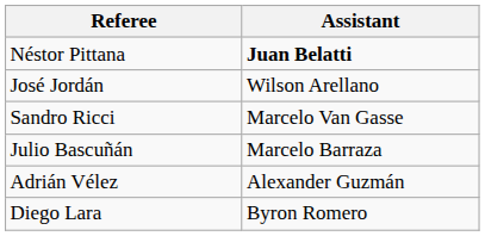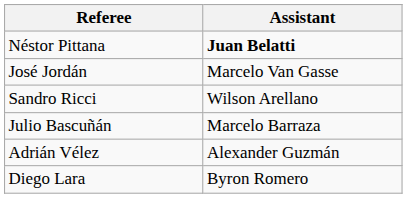 <table class="wikitable">
 <tr>
 <th style="width:180px;">Referee</th>
 <th style="width:180px;">Assistant</th>
 </tr>
 <tr>
 <td> Néstor Pittana</td>
 <td><strong> Juan Belatti</strong></td>
 </tr>
 <tr>
 <td> José Jordán</td>
-<td> Wilson Arellano</td>
+<td> Marcelo Van Gasse</td>
 </tr>
 <tr>
 <td> Sandro Ricci</td>
-<td> Marcelo Van Gasse</td>
+<td> Wilson Arellano</td>
 </tr>
 <tr>
 <td> Julio Bascuñán</td>
 <td> Marcelo Barraza</td>
 </tr>
 <tr>
 <td> Adrián Vélez</td>
 <td> Alexander Guzmán</td>
 </tr>
 <tr>
 <td> Diego Lara</td>
 <td> Byron Romero</td>
 </tr>
 </table>
